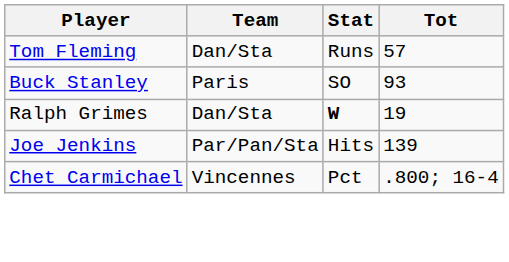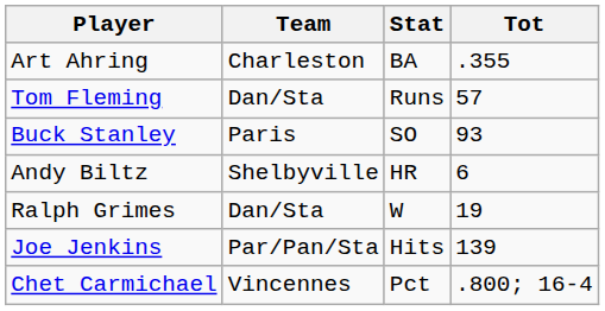 <table class="wikitable">
 <tr>
 <th>Player</th>
 <th>Team</th>
 <th>Stat</th>
 <th>Tot</th>
+</tr>
+<tr>
+<td>Art Ahring</td>
+<td>Charleston</td>
+<td>BA</td>
+<td>.355</td>
 </tr>
 <tr>
 <td><a href='#'>Tom Fleming</a></td>
 <td>Dan/Sta</td>
 <td>Runs</td>
 <td>57</td>
 </tr>
 <tr>
 <td><a href='#'>Buck Stanley</a></td>
 <td>Paris</td>
 <td>SO</td>
 <td>93</td>
 </tr>
 <tr>
+<td>Andy Biltz</td>
+<td>Shelbyville</td>
+<td>HR</td>
+<td>6</td>
+</tr>
+<tr>
 <td>Ralph Grimes</td>
 <td>Dan/Sta</td>
-<td><strong>W</strong></td>
+<td>W</td>
 <td>19</td>
 </tr>
 <tr>
 <td><a href='#'>Joe Jenkins</a></td>
 <td>Par/Pan/Sta</td>
 <td>Hits</td>
 <td>139</td>
 </tr>
 <tr>
 <td><a href='#'>Chet Carmichael</a></td>
 <td>Vincennes</td>
 <td>Pct</td>
 <td>.800; 16-4</td>
 </tr>
 </table>
